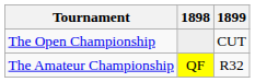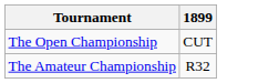 <table class="wikitable" style="font-size:95%;text-align:center;">
 <tr>
 <th>Tournament</th>
-<th>1898</th>
 <th>1899</th>
 </tr>
 <tr>
 <td align=left><a href='#'>The Open Championship</a></td>
-<td style="background:#eeeeee;"></td>
 <td>CUT</td>
 </tr>
 <tr>
 <td style="text-align:left;"><a href='#'>The Amateur Championship</a></td>
-<td style="background:yellow;">QF</td>
 <td>R32</td>
 </tr>
 </table>
